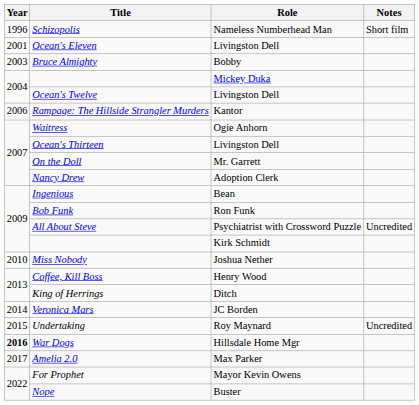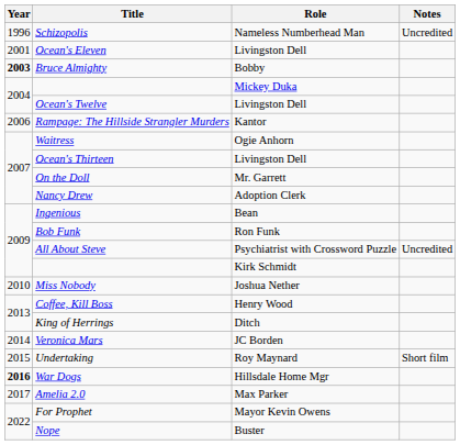 <table class="wikitable sortable">
 <tr>
 <th>Year</th>
 <th>Title</th>
 <th>Role</th>
 <th class="unsortable">Notes</th>
 </tr>
 <tr>
 <td>1996</td>
 <td><em><a href='#'>Schizopolis</a></em></td>
 <td>Nameless Numberhead Man</td>
-<td>Short film</td>
+<td>Uncredited</td>
 </tr>
 <tr>
 <td>2001</td>
 <td><em><a href='#'>Ocean's Eleven</a></em></td>
 <td>Livingston Dell</td>
 <td></td>
 </tr>
 <tr>
-<td>2003</td>
+<td><strong>2003</strong></td>
 <td><em><a href='#'>Bruce Almighty</a></em></td>
 <td>Bobby</td>
 <td></td>
 </tr>
 <tr>
 <td rowspan=2>2004</td>
 <td><em></em></td>
 <td><a href='#'>Mickey Duka</a></td>
 <td></td>
 </tr>
 <tr>
 <td><em><a href='#'>Ocean's Twelve</a></em></td>
 <td>Livingston Dell</td>
 <td></td>
 </tr>
 <tr>
 <td>2006</td>
 <td><em><a href='#'>Rampage: The Hillside Strangler Murders</a></em></td>
 <td>Kantor</td>
 <td></td>
 </tr>
 <tr>
 <td rowspan=4>2007</td>
 <td><em><a href='#'>Waitress</a></em></td>
 <td>Ogie Anhorn</td>
 <td></td>
 </tr>
 <tr>
 <td><em><a href='#'>Ocean's Thirteen</a></em></td>
 <td>Livingston Dell</td>
 <td></td>
 </tr>
 <tr>
 <td><em><a href='#'>On the Doll</a></em></td>
 <td>Mr. Garrett</td>
 <td></td>
 </tr>
 <tr>
 <td><em><a href='#'>Nancy Drew</a></em></td>
 <td>Adoption Clerk</td>
 <td></td>
 </tr>
 <tr>
 <td rowspan=4>2009</td>
 <td><em><a href='#'>Ingenious</a></em></td>
 <td>Bean</td>
 <td></td>
 </tr>
 <tr>
 <td><em><a href='#'>Bob Funk</a></em></td>
 <td>Ron Funk</td>
 <td></td>
 </tr>
 <tr>
 <td><em><a href='#'>All About Steve</a></em></td>
 <td>Psychiatrist with Crossword Puzzle</td>
 <td>Uncredited</td>
 </tr>
 <tr>
 <td><em></em></td>
 <td>Kirk Schmidt</td>
 <td></td>
 </tr>
 <tr>
 <td>2010</td>
 <td><em><a href='#'>Miss Nobody</a></em></td>
 <td>Joshua Nether</td>
 <td></td>
 </tr>
 <tr>
 <td rowspan="2">2013</td>
 <td><em><a href='#'>Coffee, Kill Boss</a></em></td>
 <td>Henry Wood</td>
 <td></td>
 </tr>
 <tr>
 <td><em>King of Herrings</em></td>
 <td>Ditch</td>
 <td></td>
 </tr>
 <tr>
 <td>2014</td>
 <td><em><a href='#'>Veronica Mars</a></em></td>
 <td>JC Borden</td>
 <td></td>
 </tr>
 <tr>
 <td>2015</td>
 <td><em>Undertaking</em></td>
 <td>Roy Maynard</td>
-<td>Uncredited</td>
+<td>Short film</td>
 </tr>
 <tr>
 <td><strong>2016</strong></td>
 <td><em><a href='#'>War Dogs</a></em></td>
 <td>Hillsdale Home Mgr</td>
 <td></td>
 </tr>
 <tr>
 <td>2017</td>
 <td><em><a href='#'>Amelia 2.0</a></em></td>
 <td>Max Parker</td>
 <td></td>
 </tr>
 <tr>
 <td rowspan="2">2022</td>
 <td><em>For Prophet</em></td>
 <td>Mayor Kevin Owens</td>
 <td></td>
 </tr>
 <tr>
 <td><em><a href='#'>Nope</a></em></td>
 <td>Buster</td>
 <td></td>
 </tr>
 </table>
